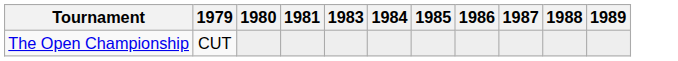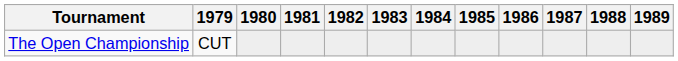 <table class="wikitable" style="font-size:95%;text-align:center;">
 <tr>
 <th>Tournament</th>
 <th>1979</th>
 <th>1980</th>
 <th>1981</th>
+<th>1982</th>
 <th>1983</th>
 <th>1984</th>
 <th>1985</th>
 <th>1986</th>
 <th>1987</th>
 <th>1988</th>
 <th>1989</th>
 </tr>
 <tr>
 <td><a href='#'>The Open Championship</a></td>
 <td align="center">CUT</td>
 <td style="background:#eeeeee;"></td>
 <td style="background:#eeeeee;"></td>
 <td style="background:#eeeeee;"></td>
 <td style="background:#eeeeee;"></td>
 <td style="background:#eeeeee;"></td>
 <td style="background:#eeeeee;"></td>
 <td style="background:#eeeeee;"></td>
 <td style="background:#eeeeee;"></td>
 <td style="background:#eeeeee;"></td>
+<td style="background:#eeeeee;"></td>
 </tr>
 </table>
